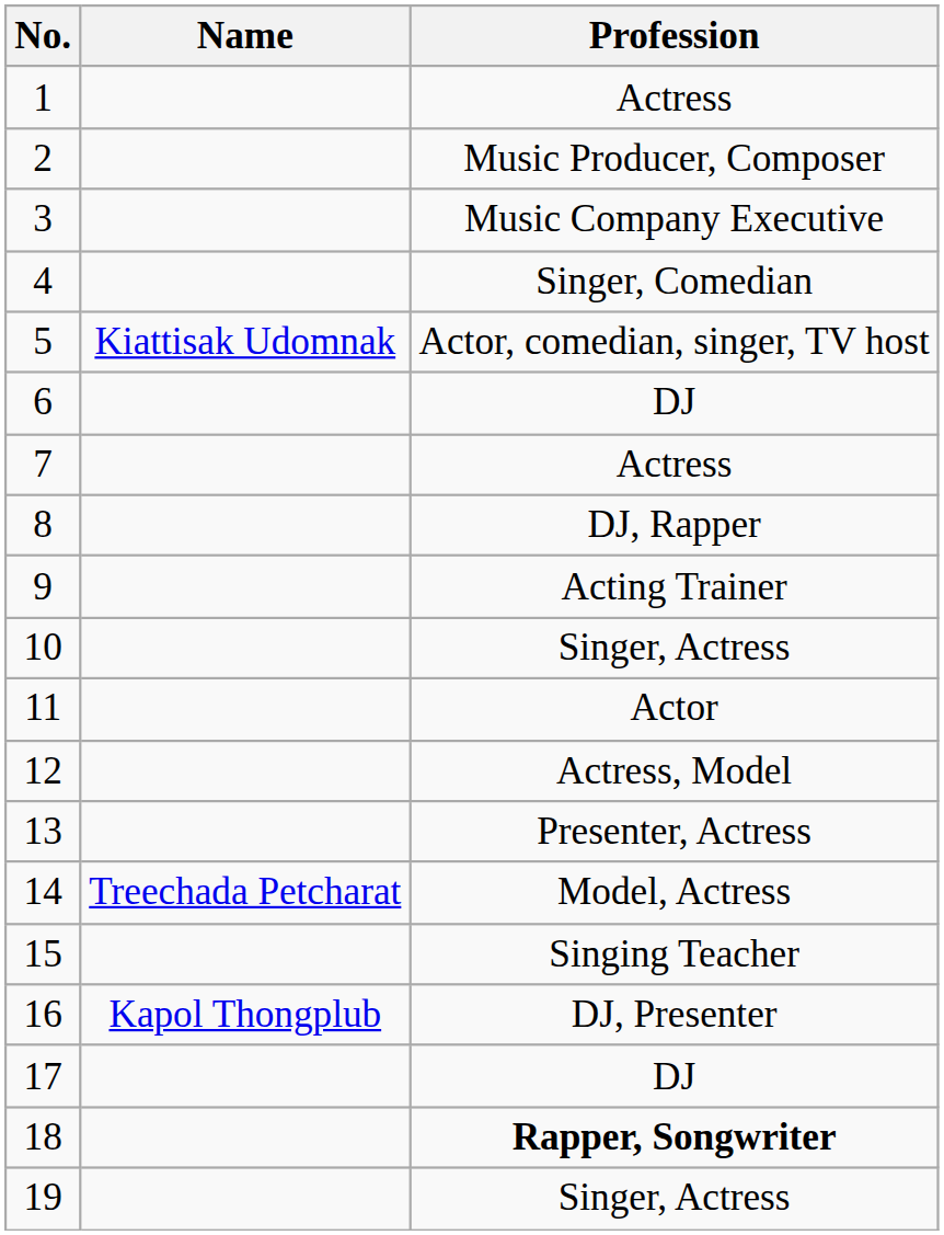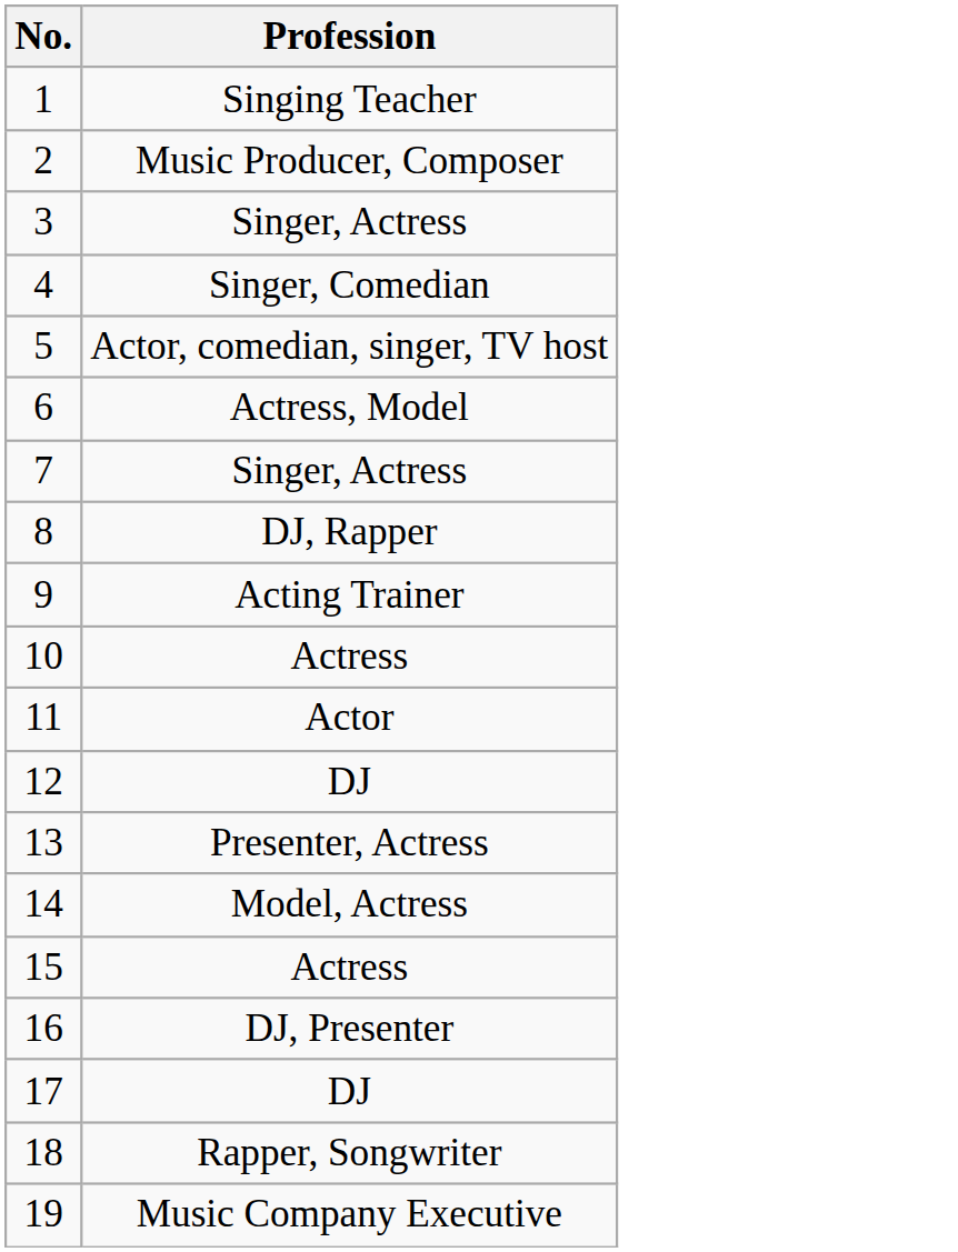 <table class="wikitable" = ">
 <tr>
 <th>No.</th>
-<th>Name</th>
 <th>Profession</th>
 </tr>
 <tr>
 <td style="text-align:center;">1</td>
-<td style="text-align:center;"></td>
-<td align="center">Actress</td>
+<td style="text-align:center;">Singing Teacher</td>
 </tr>
 <tr style="text-align:center;">
 <td>2</td>
-<td></td>
 <td>Music Producer, Composer</td>
 </tr>
 <tr>
 <td style="text-align:center;">3</td>
-<td style="text-align:center;"></td>
-<td style="text-align:center;">Music Company Executive</td>
+<td align="center">Singer, Actress</td>
 </tr>
 <tr>
 <td style="text-align:center;">4</td>
-<td style="text-align:center;"></td>
 <td style="text-align:center;">Singer, Comedian</td>
 </tr>
 <tr>
 <td style="text-align:center;">5</td>
-<td style="text-align:center;"><a href='#'>Kiattisak Udomnak</a></td>
 <td style="text-align:center;">Actor, comedian, singer, TV host</td>
 </tr>
 <tr>
 <td style="text-align:center;">6</td>
-<td style="text-align:center;"></td>
-<td style="text-align:center;">DJ</td>
+<td align="center">Actress, Model</td>
 </tr>
 <tr>
 <td style="text-align:center;">7</td>
-<td style="text-align:center;"></td>
-<td style="text-align:center;">Actress</td>
+<td style="text-align:center;">Singer, Actress</td>
 </tr>
 <tr>
 <td style="text-align:center;">8</td>
-<td style="text-align:center;"></td>
 <td style="text-align:center;">DJ, Rapper</td>
 </tr>
 <tr>
 <td style="text-align:center;">9</td>
-<td style="text-align:center;"></td>
 <td style="text-align:center;">Acting Trainer</td>
 </tr>
 <tr>
 <td style="text-align:center;">10</td>
-<td style="text-align:center;"></td>
-<td style="text-align:center;">Singer, Actress</td>
+<td style="text-align:center;">Actress</td>
 </tr>
 <tr>
 <td style="text-align:center;">11</td>
-<td style="text-align:center;"></td>
 <td style="text-align:center;">Actor</td>
 </tr>
 <tr>
 <td align="center">12</td>
-<td align="center"></td>
-<td align="center">Actress, Model</td>
+<td style="text-align:center;">DJ</td>
 </tr>
 <tr>
 <td align="center">13</td>
-<td align="center"></td>
 <td align="center">Presenter, Actress</td>
 </tr>
 <tr>
 <td align="center">14</td>
-<td align="center"><a href='#'>Treechada Petcharat</a></td>
 <td align="center">Model, Actress</td>
 </tr>
 <tr>
 <td align="center">15</td>
-<td align="center"></td>
-<td style="text-align:center;">Singing Teacher</td>
+<td align="center">Actress</td>
 </tr>
 <tr>
 <td align="center">16</td>
-<td align="center"><a href='#'>Kapol Thongplub</a></td>
 <td align="center">DJ, Presenter</td>
 </tr>
 <tr>
 <td align="center">17</td>
-<td align="center"></td>
 <td align="center">DJ</td>
 </tr>
 <tr>
 <td align="center">18</td>
-<td align="center"></td>
-<td align="center"><strong>Rapper, Songwriter</strong></td>
+<td align="center">Rapper, Songwriter</td>
 </tr>
 <tr>
 <td align="center">19</td>
-<td align="center"></td>
-<td align="center">Singer, Actress</td>
+<td style="text-align:center;">Music Company Executive</td>
 </tr>
 </table>
